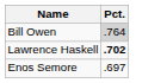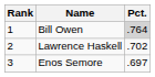 <table class="wikitable">
 <tr>
+<th>Rank</th>
 <th>Name</th>
 <th>Pct.</th>
 </tr>
 <tr>
+<td>1</td>
 <td>Bill Owen</td>
 <td style="background: lightgrey;">.764</td>
 </tr>
 <tr>
+<td>2</td>
 <td>Lawrence Haskell</td>
-<td><strong>.702</strong></td>
+<td>.702</td>
 </tr>
 <tr>
+<td>3</td>
 <td>Enos Semore</td>
 <td>.697</td>
 </tr>
 </table>
